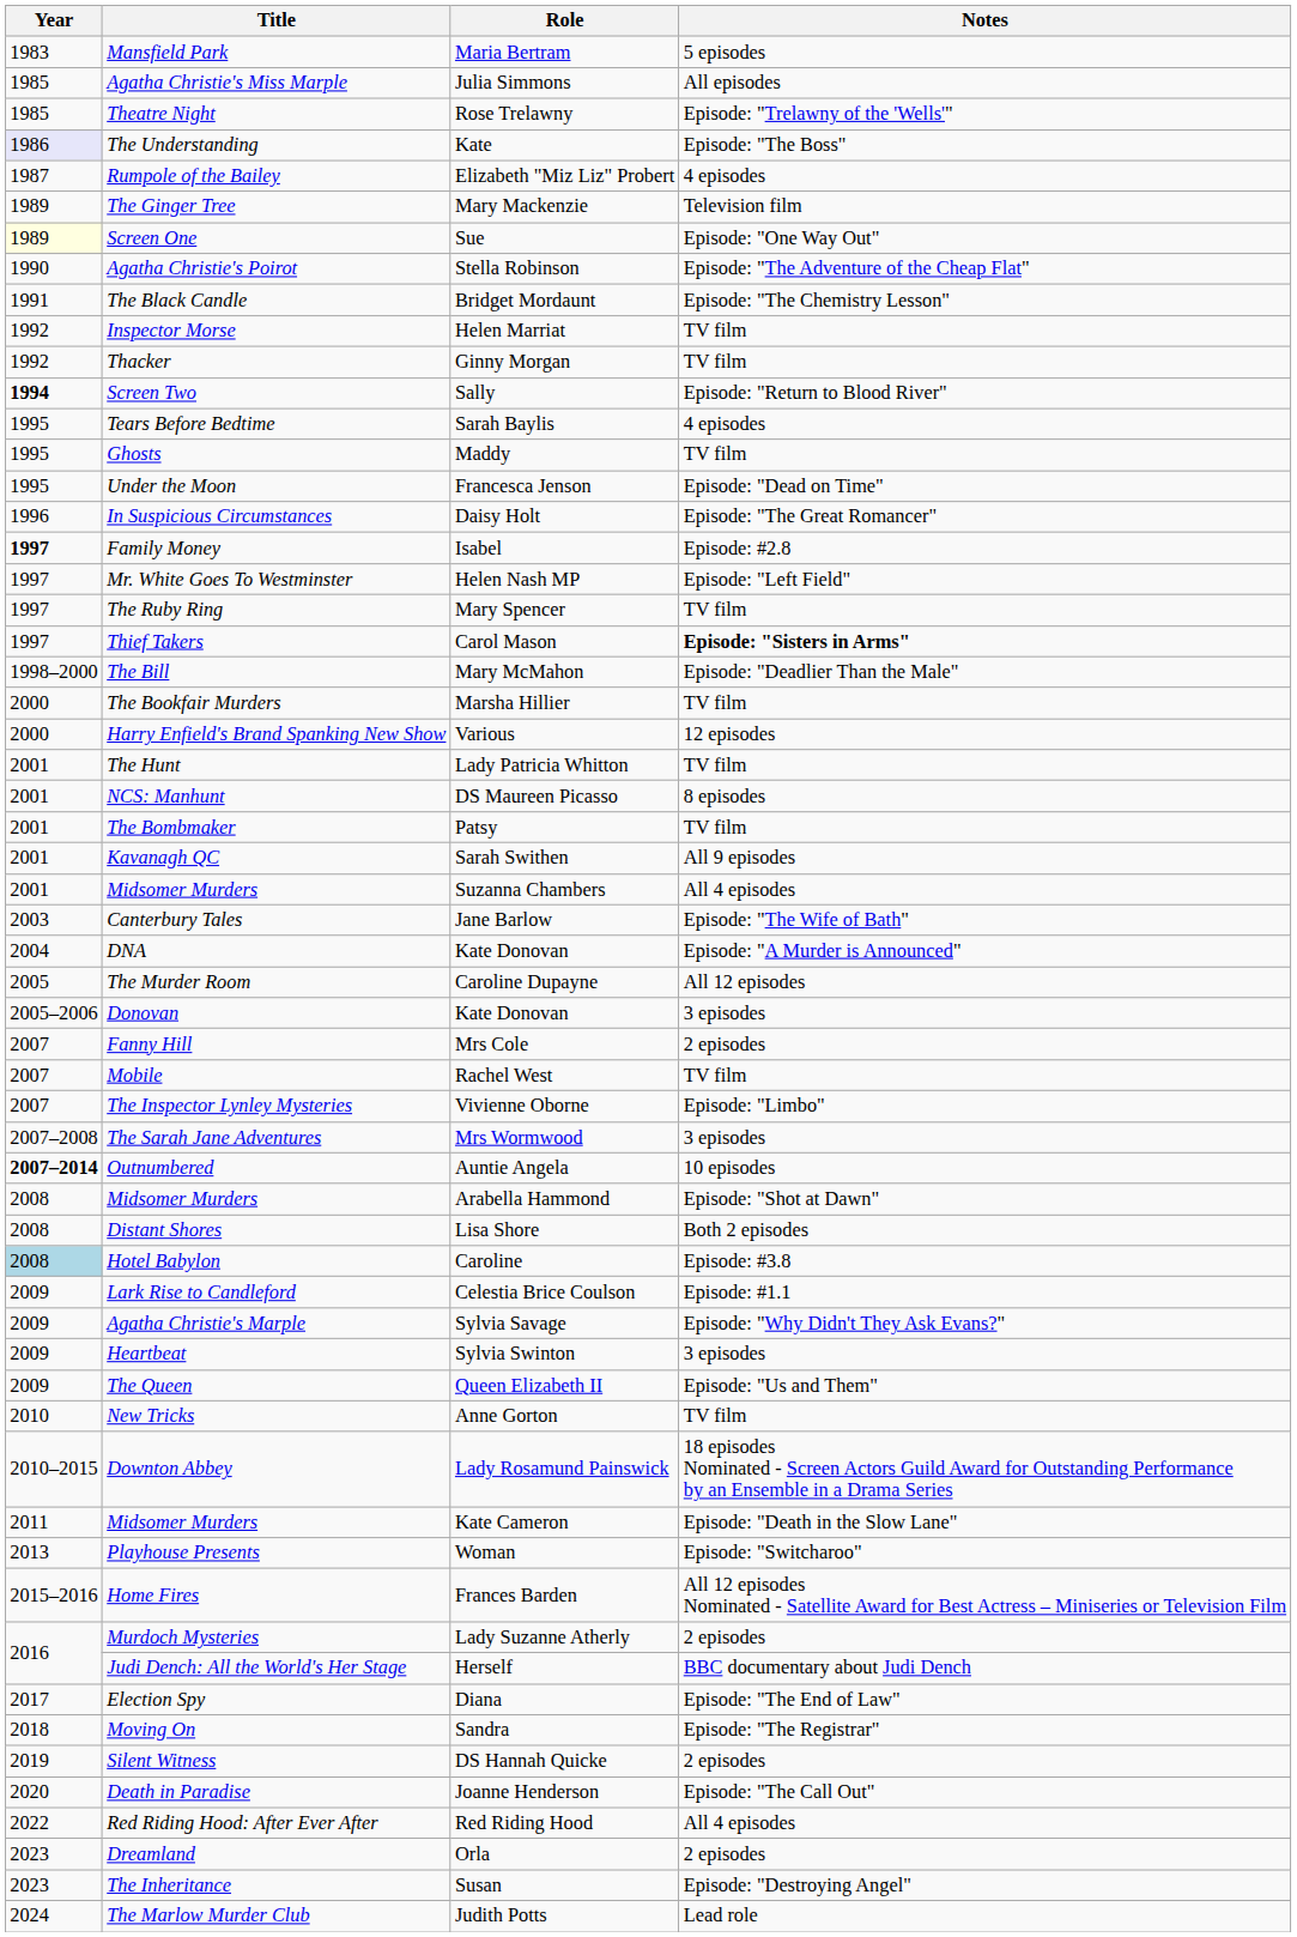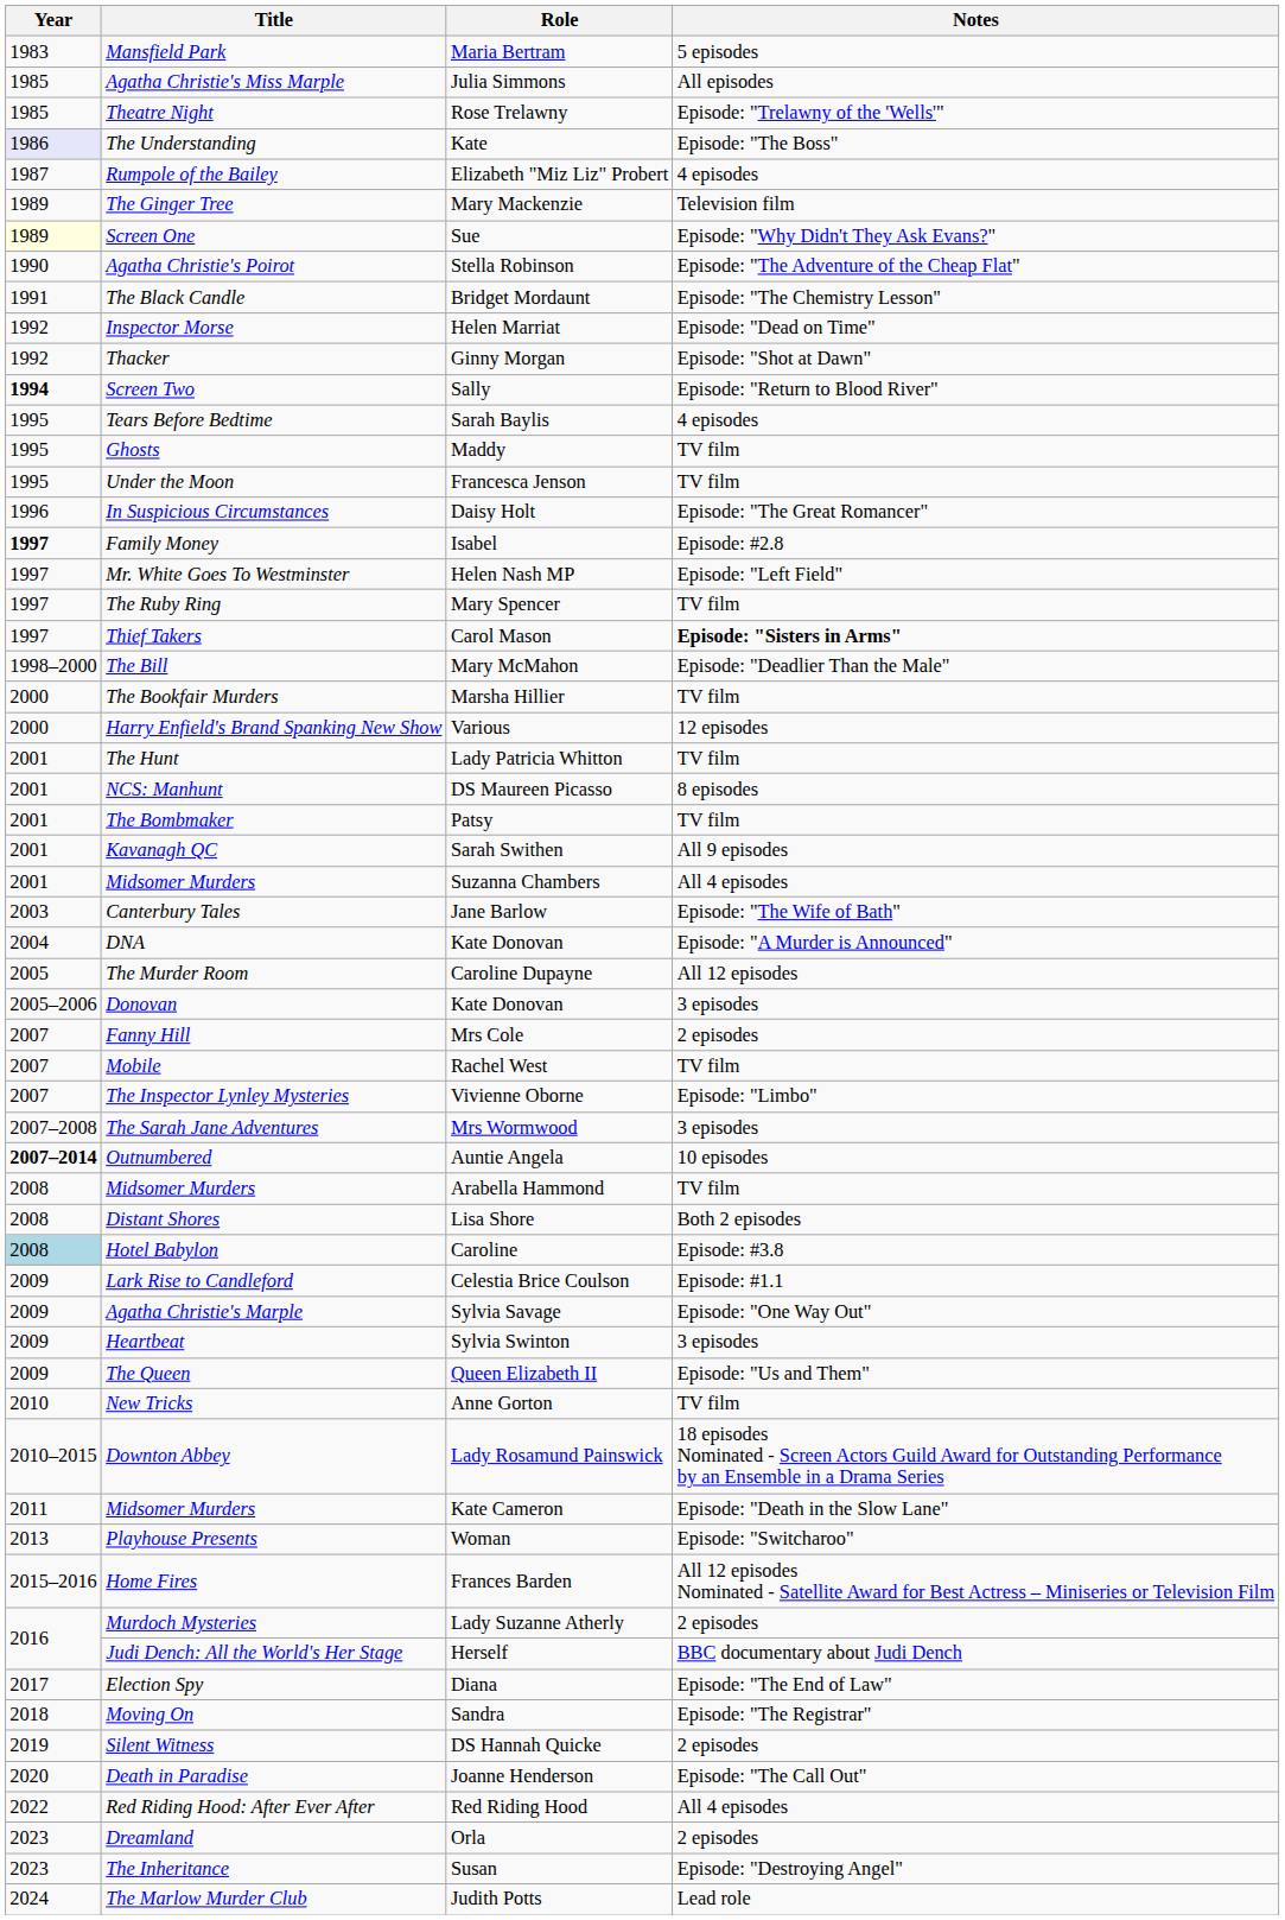 <table class="wikitable sortable">
 <tr>
 <th>Year</th>
 <th>Title</th>
 <th>Role</th>
 <th class="sortable">Notes</th>
 </tr>
 <tr>
 <td>1983</td>
 <td><em><a href='#'>Mansfield Park</a></em></td>
 <td><a href='#'>Maria Bertram</a></td>
 <td>5 episodes</td>
 </tr>
 <tr>
 <td>1985</td>
 <td><em><a href='#'>Agatha Christie's Miss Marple</a></em></td>
 <td>Julia Simmons</td>
 <td>All episodes</td>
 </tr>
 <tr>
 <td>1985</td>
 <td><em><a href='#'>Theatre Night</a></em></td>
 <td>Rose Trelawny</td>
 <td>Episode: "<a href='#'>Trelawny of the 'Wells'</a>"</td>
 </tr>
 <tr>
 <td style="background: lavender;">1986</td>
 <td><em>The Understanding</em></td>
 <td>Kate</td>
 <td>Episode: "The Boss"</td>
 </tr>
 <tr>
 <td>1987</td>
 <td><em><a href='#'>Rumpole of the Bailey</a></em></td>
 <td>Elizabeth "Miz Liz" Probert</td>
 <td>4 episodes</td>
 </tr>
 <tr>
 <td>1989</td>
 <td><em><a href='#'>The Ginger Tree</a></em></td>
 <td>Mary Mackenzie</td>
 <td>Television film</td>
 </tr>
 <tr>
 <td style="background: lightyellow;">1989</td>
 <td><em><a href='#'>Screen One</a></em></td>
 <td>Sue</td>
-<td>Episode: "One Way Out"</td>
+<td>Episode: "<a href='#'>Why Didn't They Ask Evans?</a>"</td>
 </tr>
 <tr>
 <td>1990</td>
 <td><em><a href='#'>Agatha Christie's Poirot</a></em></td>
 <td>Stella Robinson</td>
 <td>Episode: "<a href='#'>The Adventure of the Cheap Flat</a>"</td>
 </tr>
 <tr>
 <td>1991</td>
 <td><em>The Black Candle</em></td>
 <td>Bridget Mordaunt</td>
 <td>Episode: "The Chemistry Lesson"</td>
 </tr>
 <tr>
 <td>1992</td>
 <td><em><a href='#'>Inspector Morse</a></em></td>
 <td>Helen Marriat</td>
-<td>TV film</td>
+<td>Episode: "Dead on Time"</td>
 </tr>
 <tr>
 <td>1992</td>
 <td><em>Thacker</em></td>
 <td>Ginny Morgan</td>
-<td>TV film</td>
+<td>Episode: "Shot at Dawn"</td>
 </tr>
 <tr>
 <td><strong>1994</strong></td>
 <td><em><a href='#'>Screen Two</a></em></td>
 <td>Sally</td>
 <td>Episode: "Return to Blood River"</td>
 </tr>
 <tr>
 <td>1995</td>
 <td><em>Tears Before Bedtime</em></td>
 <td>Sarah Baylis</td>
 <td>4 episodes</td>
 </tr>
 <tr>
 <td>1995</td>
 <td><em><a href='#'>Ghosts</a></em></td>
 <td>Maddy</td>
 <td>TV film</td>
 </tr>
 <tr>
 <td>1995</td>
 <td><em>Under the Moon</em></td>
 <td>Francesca Jenson</td>
-<td>Episode: "Dead on Time"</td>
+<td>TV film</td>
 </tr>
 <tr>
 <td>1996</td>
 <td><em><a href='#'>In Suspicious Circumstances</a></em></td>
 <td>Daisy Holt</td>
 <td>Episode: "The Great Romancer"</td>
 </tr>
 <tr>
 <td><strong>1997</strong></td>
 <td><em>Family Money</em></td>
 <td>Isabel</td>
 <td>Episode: #2.8</td>
 </tr>
 <tr>
 <td>1997</td>
 <td><em>Mr. White Goes To Westminster</em></td>
 <td>Helen Nash MP</td>
 <td>Episode: "Left Field"</td>
 </tr>
 <tr>
 <td>1997</td>
 <td><em>The Ruby Ring</em></td>
 <td>Mary Spencer</td>
 <td>TV film</td>
 </tr>
 <tr>
 <td>1997</td>
 <td><em><a href='#'>Thief Takers</a></em></td>
 <td>Carol Mason</td>
 <td><strong>Episode: "Sisters in Arms"</strong></td>
 </tr>
 <tr>
 <td>1998–2000</td>
 <td><em><a href='#'>The Bill</a></em></td>
 <td>Mary McMahon</td>
 <td>Episode: "Deadlier Than the Male"</td>
 </tr>
 <tr>
 <td>2000</td>
 <td><em>The Bookfair Murders</em></td>
 <td>Marsha Hillier</td>
 <td>TV film</td>
 </tr>
 <tr>
 <td>2000</td>
 <td><em><a href='#'>Harry Enfield's Brand Spanking New Show</a></em></td>
 <td>Various</td>
 <td>12 episodes</td>
 </tr>
 <tr>
 <td>2001</td>
 <td><em>The Hunt</em></td>
 <td>Lady Patricia Whitton</td>
 <td>TV film</td>
 </tr>
 <tr>
 <td>2001</td>
 <td><em><a href='#'>NCS: Manhunt</a></em></td>
 <td>DS Maureen Picasso</td>
 <td>8 episodes</td>
 </tr>
 <tr>
 <td>2001</td>
 <td><em><a href='#'>The Bombmaker</a></em></td>
 <td>Patsy</td>
 <td>TV film</td>
 </tr>
 <tr>
 <td>2001</td>
 <td><em><a href='#'>Kavanagh QC</a></em></td>
 <td>Sarah Swithen</td>
 <td>All 9 episodes</td>
 </tr>
 <tr>
 <td>2001</td>
 <td><em><a href='#'>Midsomer Murders</a></em></td>
 <td>Suzanna Chambers</td>
 <td>All 4 episodes</td>
 </tr>
 <tr>
 <td>2003</td>
 <td><em>Canterbury Tales</em></td>
 <td>Jane Barlow</td>
 <td>Episode: "<a href='#'>The Wife of Bath</a>"</td>
 </tr>
 <tr>
 <td>2004</td>
 <td><em>DNA</em></td>
 <td>Kate Donovan</td>
 <td>Episode: "<a href='#'>A Murder is Announced</a>"</td>
 </tr>
 <tr>
 <td>2005</td>
 <td><em>The Murder Room</em></td>
 <td>Caroline Dupayne</td>
 <td>All 12 episodes</td>
 </tr>
 <tr>
 <td>2005–2006</td>
 <td><em><a href='#'>Donovan</a></em></td>
 <td>Kate Donovan</td>
 <td>3 episodes</td>
 </tr>
 <tr>
 <td>2007</td>
 <td><em><a href='#'>Fanny Hill</a></em></td>
 <td>Mrs Cole</td>
 <td>2 episodes</td>
 </tr>
 <tr>
 <td>2007</td>
 <td><em><a href='#'>Mobile</a></em></td>
 <td>Rachel West</td>
 <td>TV film</td>
 </tr>
 <tr>
 <td>2007</td>
 <td><em><a href='#'>The Inspector Lynley Mysteries</a></em></td>
 <td>Vivienne Oborne</td>
 <td>Episode: "Limbo"</td>
 </tr>
 <tr>
 <td>2007–2008</td>
 <td><em><a href='#'>The Sarah Jane Adventures</a></em></td>
 <td><a href='#'>Mrs Wormwood</a></td>
 <td>3 episodes</td>
 </tr>
 <tr>
 <td><strong>2007–2014</strong></td>
 <td><em><a href='#'>Outnumbered</a></em></td>
 <td>Auntie Angela</td>
 <td>10 episodes</td>
 </tr>
 <tr>
 <td>2008</td>
 <td><em><a href='#'>Midsomer Murders</a></em></td>
 <td>Arabella Hammond</td>
-<td>Episode: "Shot at Dawn"</td>
+<td>TV film</td>
 </tr>
 <tr>
 <td>2008</td>
 <td><em><a href='#'>Distant Shores</a></em></td>
 <td>Lisa Shore</td>
 <td>Both 2 episodes</td>
 </tr>
 <tr>
 <td style="background: lightblue;">2008</td>
 <td><em><a href='#'>Hotel Babylon</a></em></td>
 <td>Caroline</td>
 <td>Episode: #3.8</td>
 </tr>
 <tr>
 <td>2009</td>
 <td><em><a href='#'>Lark Rise to Candleford</a></em></td>
 <td>Celestia Brice Coulson</td>
 <td>Episode: #1.1</td>
 </tr>
 <tr>
 <td>2009</td>
 <td><em><a href='#'>Agatha Christie's Marple</a></em></td>
 <td>Sylvia Savage</td>
-<td>Episode: "<a href='#'>Why Didn't They Ask Evans?</a>"</td>
+<td>Episode: "One Way Out"</td>
 </tr>
 <tr>
 <td>2009</td>
 <td><em><a href='#'>Heartbeat</a></em></td>
 <td>Sylvia Swinton</td>
 <td>3 episodes</td>
 </tr>
 <tr>
 <td>2009</td>
 <td><em><a href='#'>The Queen</a></em></td>
 <td><a href='#'>Queen Elizabeth II</a></td>
 <td>Episode: "Us and Them"</td>
 </tr>
 <tr>
 <td>2010</td>
 <td><em><a href='#'>New Tricks</a></em></td>
 <td>Anne Gorton</td>
 <td>TV film</td>
 </tr>
 <tr>
 <td>2010–2015</td>
 <td><em><a href='#'>Downton Abbey</a></em></td>
 <td><a href='#'>Lady Rosamund Painswick</a></td>
 <td>18 episodes <br>Nominated - <a href='#'>Screen Actors Guild Award for Outstanding Performance <br> by an Ensemble in a Drama Series</a></td>
 </tr>
 <tr>
 <td>2011</td>
 <td><em><a href='#'>Midsomer Murders</a></em></td>
 <td>Kate Cameron</td>
 <td>Episode: "Death in the Slow Lane"</td>
 </tr>
 <tr>
 <td>2013</td>
 <td><em><a href='#'>Playhouse Presents</a></em></td>
 <td>Woman</td>
 <td>Episode: "Switcharoo"</td>
 </tr>
 <tr>
 <td>2015–2016</td>
 <td><em><a href='#'>Home Fires</a></em></td>
 <td>Frances Barden</td>
 <td>All 12 episodes <br>Nominated - <a href='#'>Satellite Award for Best Actress – Miniseries or Television Film</a></td>
 </tr>
 <tr>
 <td rowspan=2>2016</td>
 <td><em><a href='#'>Murdoch Mysteries</a></em></td>
 <td>Lady Suzanne Atherly</td>
 <td>2 episodes</td>
 </tr>
 <tr>
 <td><em><a href='#'>Judi Dench: All the World's Her Stage</a></em></td>
 <td>Herself</td>
 <td><a href='#'>BBC</a> documentary about <a href='#'>Judi Dench</a></td>
 </tr>
 <tr>
 <td>2017</td>
 <td><em>Election Spy</em></td>
 <td>Diana</td>
 <td>Episode: "The End of Law"</td>
 </tr>
 <tr>
 <td>2018</td>
 <td><em><a href='#'>Moving On</a></em></td>
 <td>Sandra</td>
 <td>Episode: "The Registrar"</td>
 </tr>
 <tr>
 <td>2019</td>
 <td><em><a href='#'>Silent Witness</a></em></td>
 <td>DS Hannah Quicke</td>
 <td>2 episodes</td>
 </tr>
 <tr>
 <td>2020</td>
 <td><em><a href='#'>Death in Paradise</a></em></td>
 <td>Joanne Henderson</td>
 <td>Episode: "The Call Out"</td>
 </tr>
 <tr>
 <td>2022</td>
 <td><em>Red Riding Hood: After Ever After</em></td>
 <td>Red Riding Hood</td>
 <td>All 4 episodes</td>
 </tr>
 <tr>
 <td>2023</td>
 <td><em><a href='#'>Dreamland</a></em></td>
 <td>Orla</td>
 <td>2 episodes</td>
 </tr>
 <tr>
 <td>2023</td>
 <td><em><a href='#'>The Inheritance</a></em></td>
 <td>Susan</td>
 <td>Episode: "Destroying Angel"</td>
 </tr>
 <tr>
 <td>2024</td>
 <td><em><a href='#'>The Marlow Murder Club</a></em></td>
 <td>Judith Potts</td>
 <td>Lead role</td>
 </tr>
 </table>
